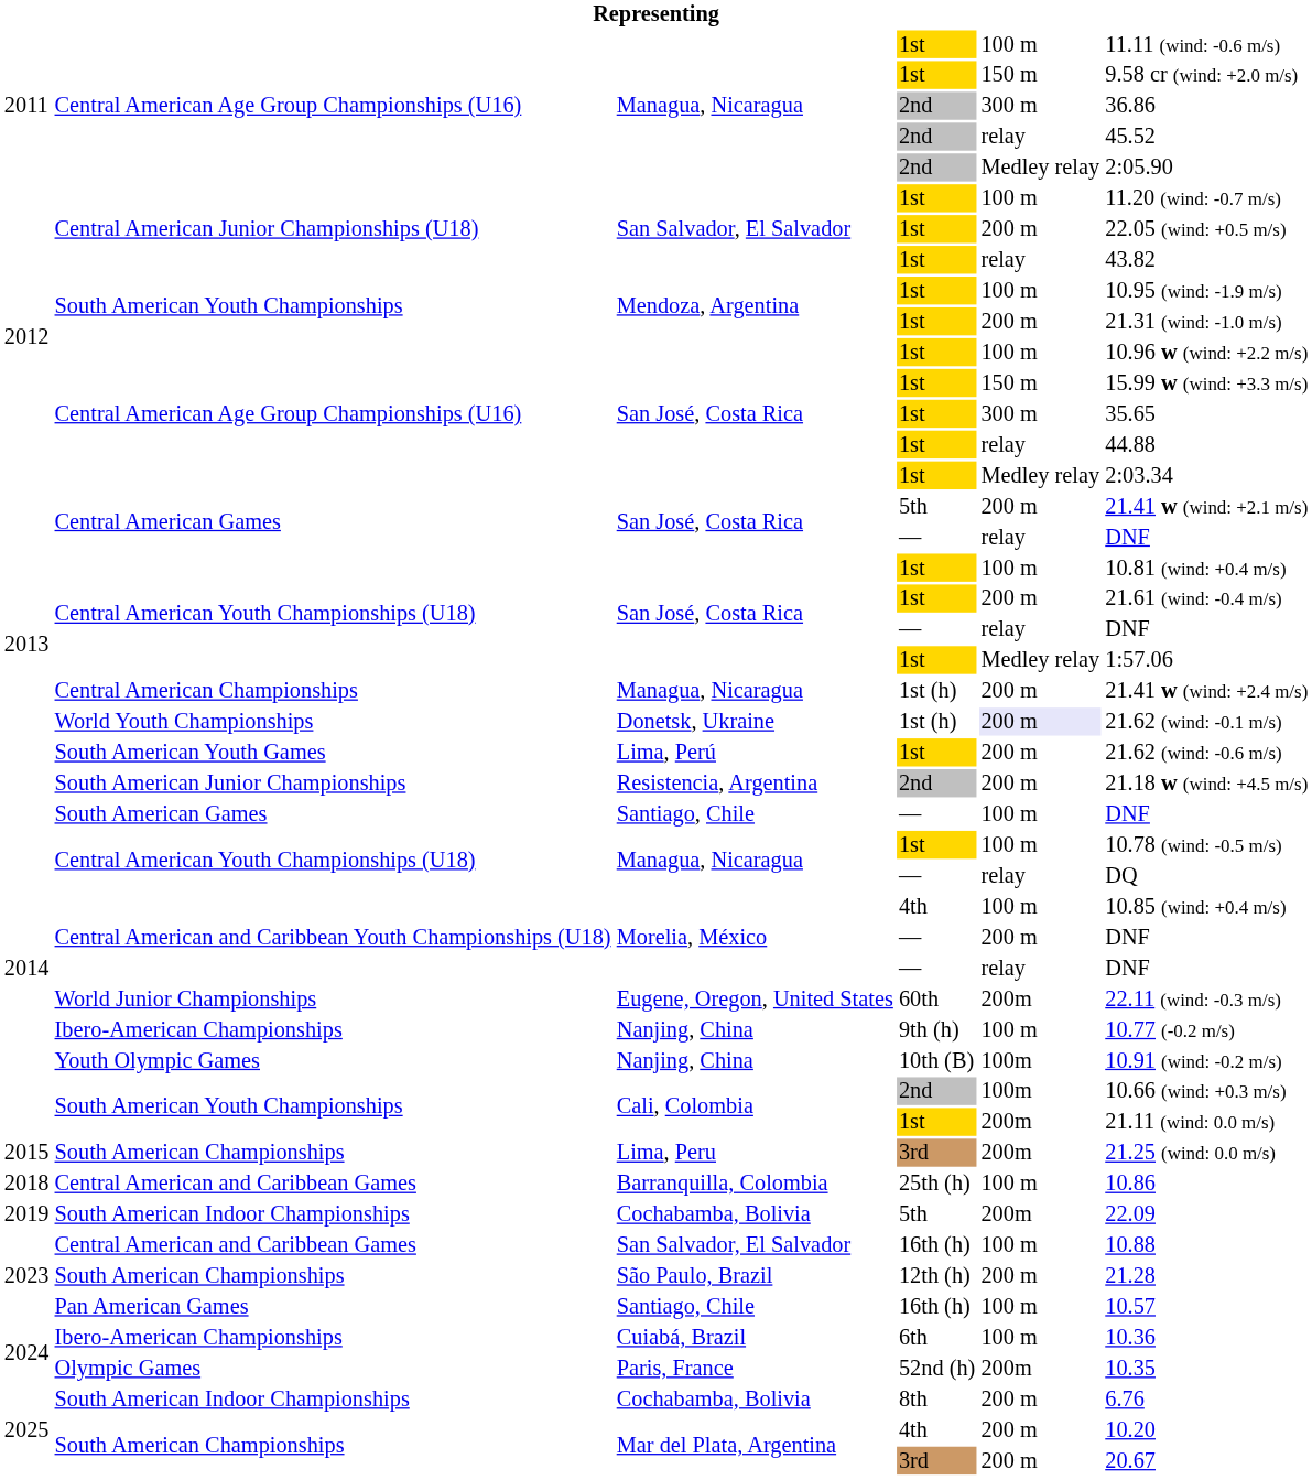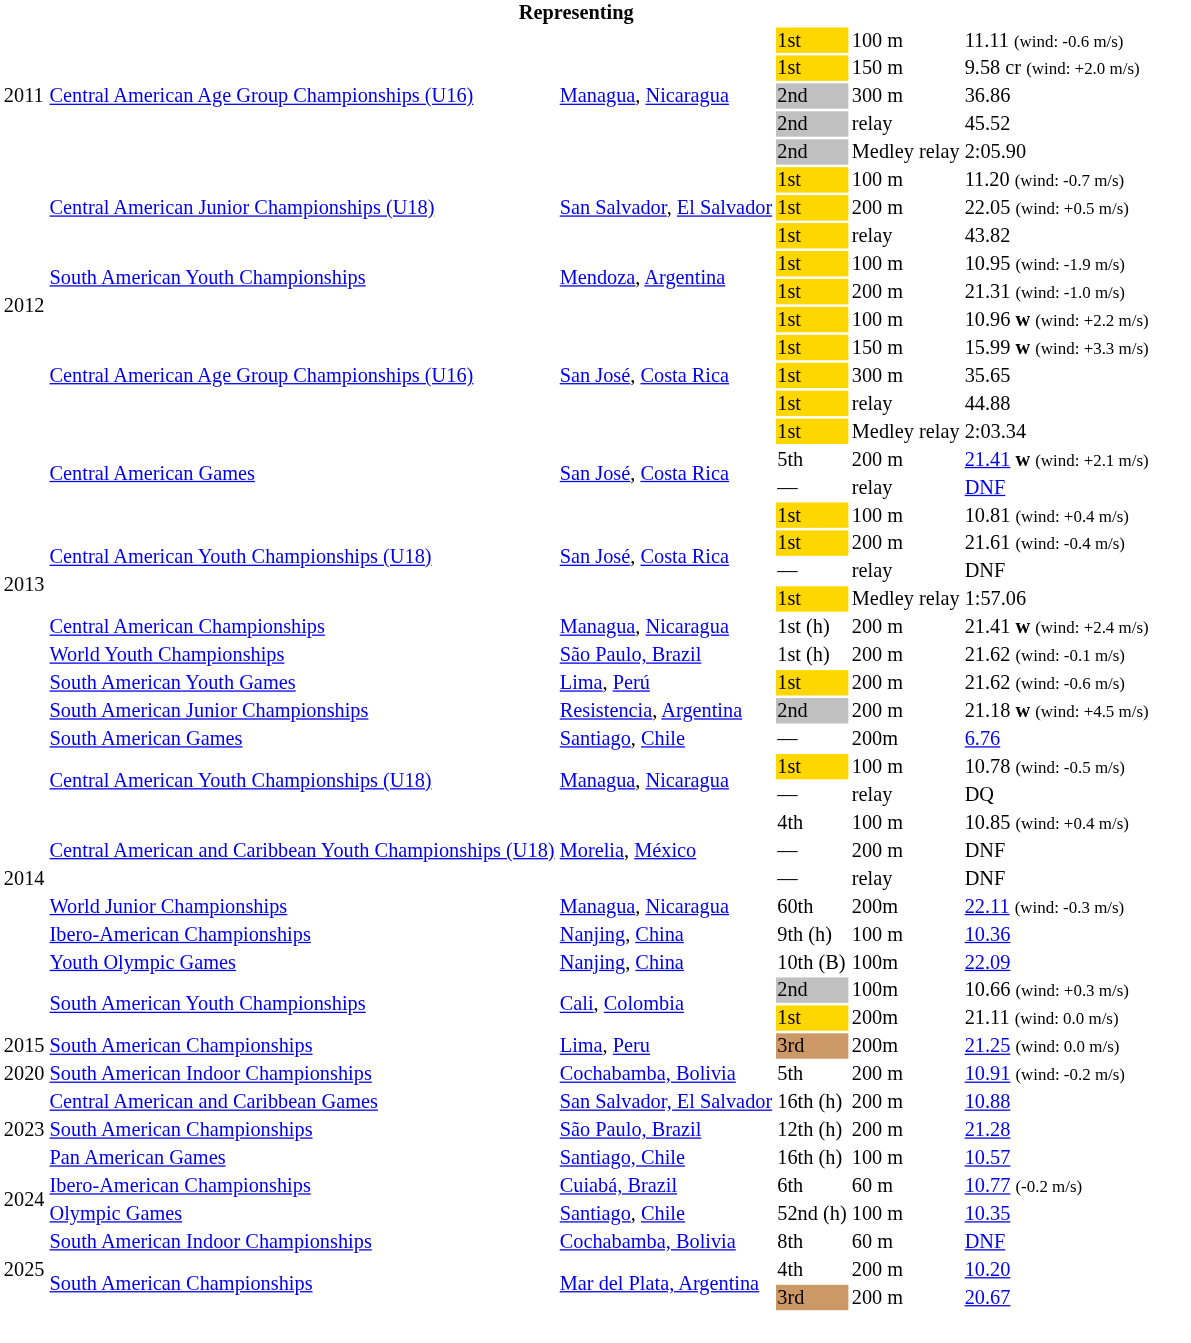 <table>
 <tr>
 <th colspan="6">Representing </th>
 </tr>
 <tr>
 <td rowspan=5>2011</td>
 <td rowspan=5><a href='#'>Central American Age Group Championships (U16)</a></td>
 <td rowspan=5><a href='#'>Managua</a>, <a href='#'>Nicaragua</a></td>
 <td bgcolor=gold>1st</td>
 <td>100 m</td>
 <td>11.11 <small>(wind: -0.6 m/s)</small></td>
 </tr>
 <tr>
 <td bgcolor=gold>1st</td>
 <td>150 m</td>
 <td>9.58 cr <small>(wind: +2.0 m/s)</small></td>
 </tr>
 <tr>
 <td bgcolor=silver>2nd</td>
 <td>300 m</td>
 <td>36.86</td>
 </tr>
 <tr>
 <td bgcolor=silver>2nd</td>
 <td> relay</td>
 <td>45.52</td>
 </tr>
 <tr>
 <td bgcolor=silver>2nd</td>
 <td>Medley relay</td>
 <td>2:05.90</td>
 </tr>
 <tr>
 <td rowspan=10>2012</td>
 <td rowspan=3><a href='#'>Central American Junior Championships (U18)</a></td>
 <td rowspan=3><a href='#'>San Salvador</a>, <a href='#'>El Salvador</a></td>
 <td bgcolor=gold>1st</td>
 <td>100 m</td>
 <td>11.20 <small>(wind: -0.7 m/s)</small></td>
 </tr>
 <tr>
 <td bgcolor=gold>1st</td>
 <td>200 m</td>
 <td>22.05 <small>(wind: +0.5 m/s)</small></td>
 </tr>
 <tr>
 <td bgcolor=gold>1st</td>
 <td> relay</td>
 <td>43.82</td>
 </tr>
 <tr>
 <td rowspan=2><a href='#'>South American Youth Championships</a></td>
 <td rowspan=2><a href='#'>Mendoza</a>, <a href='#'>Argentina</a></td>
 <td bgcolor=gold>1st</td>
 <td>100 m</td>
 <td>10.95 <small>(wind: -1.9 m/s)</small></td>
 </tr>
 <tr>
 <td bgcolor=gold>1st</td>
 <td>200 m</td>
 <td>21.31 <small>(wind: -1.0 m/s)</small></td>
 </tr>
 <tr>
 <td rowspan=5><a href='#'>Central American Age Group Championships (U16)</a></td>
 <td rowspan=5><a href='#'>San José</a>, <a href='#'>Costa Rica</a></td>
 <td bgcolor=gold>1st</td>
 <td>100 m</td>
 <td>10.96 <strong>w</strong> <small>(wind: +2.2 m/s)</small></td>
 </tr>
 <tr>
 <td bgcolor=gold>1st</td>
 <td>150 m</td>
 <td>15.99 <strong>w</strong> <small>(wind: +3.3 m/s)</small></td>
 </tr>
 <tr>
 <td bgcolor=gold>1st</td>
 <td>300 m</td>
 <td>35.65</td>
 </tr>
 <tr>
 <td bgcolor=gold>1st</td>
 <td> relay</td>
 <td>44.88</td>
 </tr>
 <tr>
 <td bgcolor=gold>1st</td>
 <td>Medley relay</td>
 <td>2:03.34</td>
 </tr>
 <tr>
 <td rowspan=10>2013</td>
 <td rowspan=2><a href='#'>Central American Games</a></td>
 <td rowspan=2><a href='#'>San José</a>, <a href='#'>Costa Rica</a></td>
 <td>5th</td>
 <td>200 m</td>
 <td><a href='#'>21.41</a> <strong>w</strong> <small>(wind: +2.1 m/s)</small></td>
 </tr>
 <tr>
 <td>—</td>
 <td> relay</td>
 <td><a href='#'>DNF</a></td>
 </tr>
 <tr>
 <td rowspan=4><a href='#'>Central American Youth Championships (U18)</a></td>
 <td rowspan=4><a href='#'>San José</a>, <a href='#'>Costa Rica</a></td>
 <td bgcolor=gold>1st</td>
 <td>100 m</td>
 <td>10.81 <small>(wind: +0.4 m/s)</small></td>
 </tr>
 <tr>
 <td bgcolor=gold>1st</td>
 <td>200 m</td>
 <td>21.61 <small>(wind: -0.4 m/s)</small></td>
 </tr>
 <tr>
 <td>—</td>
 <td> relay</td>
 <td>DNF</td>
 </tr>
 <tr>
 <td bgcolor=gold>1st</td>
 <td>Medley relay</td>
 <td>1:57.06</td>
 </tr>
 <tr>
 <td><a href='#'>Central American Championships</a></td>
 <td><a href='#'>Managua</a>, <a href='#'>Nicaragua</a></td>
 <td>1st (h) </td>
 <td>200 m</td>
 <td>21.41 <strong>w</strong> <small>(wind: +2.4 m/s)</small></td>
 </tr>
 <tr>
 <td><a href='#'>World Youth Championships</a></td>
-<td><a href='#'>Donetsk</a>, <a href='#'>Ukraine</a></td>
+<td><a href='#'>São Paulo, Brazil</a></td>
 <td>1st (h) </td>
-<td style="background: lavender;">200 m</td>
+<td>200 m</td>
 <td>21.62 <small>(wind: -0.1 m/s)</small></td>
 </tr>
 <tr>
 <td><a href='#'>South American Youth Games</a></td>
 <td><a href='#'>Lima</a>, <a href='#'>Perú</a></td>
 <td bgcolor=gold>1st</td>
 <td>200 m</td>
 <td>21.62 <small>(wind: -0.6 m/s)</small></td>
 </tr>
 <tr>
 <td><a href='#'>South American Junior Championships</a></td>
 <td><a href='#'>Resistencia</a>, <a href='#'>Argentina</a></td>
 <td bgcolor=silver>2nd</td>
 <td>200 m</td>
 <td>21.18 <strong>w</strong> <small>(wind: +4.5 m/s)</small></td>
 </tr>
 <tr>
 <td rowspan=11>2014</td>
 <td><a href='#'>South American Games</a></td>
 <td><a href='#'>Santiago</a>, <a href='#'>Chile</a></td>
 <td>—</td>
-<td>100 m</td>
-<td><a href='#'>DNF</a></td>
+<td>200m</td>
+<td><a href='#'>6.76</a></td>
 </tr>
 <tr>
 <td rowspan=2><a href='#'>Central American Youth Championships (U18)</a></td>
 <td rowspan=2><a href='#'>Managua</a>, <a href='#'>Nicaragua</a></td>
 <td bgcolor=gold>1st</td>
 <td>100 m</td>
 <td>10.78 <small>(wind: -0.5 m/s)</small></td>
 </tr>
 <tr>
 <td>—</td>
 <td> relay</td>
 <td>DQ</td>
 </tr>
 <tr>
 <td rowspan=3><a href='#'>Central American and Caribbean Youth Championships (U18)</a></td>
 <td rowspan=3><a href='#'>Morelia</a>, <a href='#'>México</a></td>
 <td>4th</td>
 <td>100 m</td>
 <td>10.85 <small>(wind: +0.4 m/s)</small></td>
 </tr>
 <tr>
 <td>—</td>
 <td>200 m</td>
 <td>DNF</td>
 </tr>
 <tr>
 <td>—</td>
 <td> relay</td>
 <td>DNF</td>
 </tr>
 <tr>
 <td><a href='#'>World Junior Championships</a></td>
-<td><a href='#'>Eugene, Oregon</a>, <a href='#'>United States</a></td>
+<td><a href='#'>Managua</a>, <a href='#'>Nicaragua</a></td>
 <td>60th</td>
 <td>200m</td>
 <td><a href='#'>22.11</a> <small>(wind: -0.3 m/s)</small></td>
 </tr>
 <tr>
 <td><a href='#'>Ibero-American Championships</a></td>
 <td><a href='#'>Nanjing</a>, <a href='#'>China</a></td>
 <td>9th (h)</td>
 <td>100 m</td>
-<td><a href='#'>10.77</a> <small>(-0.2 m/s)</small></td>
+<td><a href='#'>10.36</a></td>
 </tr>
 <tr>
 <td><a href='#'>Youth Olympic Games</a></td>
 <td><a href='#'>Nanjing</a>, <a href='#'>China</a></td>
 <td>10th (B)</td>
 <td>100m</td>
-<td><a href='#'>10.91</a> <small>(wind: -0.2 m/s)</small></td>
+<td><a href='#'>22.09</a></td>
 </tr>
 <tr>
 <td rowspan=2><a href='#'>South American Youth Championships</a></td>
 <td rowspan=2><a href='#'>Cali</a>, <a href='#'>Colombia</a></td>
 <td bgcolor=silver>2nd</td>
 <td>100m</td>
 <td>10.66 <small>(wind: +0.3 m/s)</small></td>
 </tr>
 <tr>
 <td bgcolor=gold>1st</td>
 <td>200m</td>
 <td>21.11 <small>(wind: 0.0 m/s)</small></td>
 </tr>
 <tr>
 <td>2015</td>
 <td><a href='#'>South American Championships</a></td>
 <td><a href='#'>Lima</a>, <a href='#'>Peru</a></td>
 <td bgcolor="cc9966">3rd</td>
 <td>200m</td>
 <td><a href='#'>21.25</a> <small>(wind: 0.0 m/s)</small></td>
 </tr>
 <tr>
-<td>2018</td>
-<td><a href='#'>Central American and Caribbean Games</a></td>
-<td><a href='#'>Barranquilla, Colombia</a></td>
-<td>25th (h)</td>
-<td>100 m</td>
-<td><a href='#'>10.86</a></td>
-</tr>
-<tr>
-<td>2019</td>
+<td>2020</td>
 <td><a href='#'>South American Indoor Championships</a></td>
 <td><a href='#'>Cochabamba, Bolivia</a></td>
 <td>5th</td>
-<td>200m</td>
-<td><a href='#'>22.09</a></td>
+<td>200 m</td>
+<td><a href='#'>10.91</a> <small>(wind: -0.2 m/s)</small></td>
 </tr>
 <tr>
 <td rowspan=3>2023</td>
 <td><a href='#'>Central American and Caribbean Games</a></td>
 <td><a href='#'>San Salvador, El Salvador</a></td>
 <td>16th (h)</td>
-<td>100 m</td>
+<td>200 m</td>
 <td><a href='#'>10.88</a></td>
 </tr>
 <tr>
 <td><a href='#'>South American Championships</a></td>
 <td><a href='#'>São Paulo, Brazil</a></td>
 <td>12th (h)</td>
 <td>200 m</td>
 <td><a href='#'>21.28</a></td>
 </tr>
 <tr>
 <td><a href='#'>Pan American Games</a></td>
 <td><a href='#'>Santiago, Chile</a></td>
 <td>16th (h)</td>
 <td>100 m</td>
 <td><a href='#'>10.57</a></td>
 </tr>
 <tr>
 <td rowspan=2>2024</td>
 <td><a href='#'>Ibero-American Championships</a></td>
 <td><a href='#'>Cuiabá, Brazil</a></td>
 <td>6th</td>
-<td>100 m</td>
-<td><a href='#'>10.36</a></td>
+<td>60 m</td>
+<td><a href='#'>10.77</a> <small>(-0.2 m/s)</small></td>
 </tr>
 <tr>
 <td><a href='#'>Olympic Games</a></td>
-<td><a href='#'>Paris, France</a></td>
+<td><a href='#'>Santiago</a>, <a href='#'>Chile</a></td>
 <td>52nd (h)</td>
-<td>200m</td>
+<td>100 m</td>
 <td><a href='#'>10.35</a></td>
 </tr>
 <tr>
 <td rowspan=3>2025</td>
 <td><a href='#'>South American Indoor Championships</a></td>
 <td><a href='#'>Cochabamba, Bolivia</a></td>
 <td>8th</td>
-<td>200 m</td>
-<td><a href='#'>6.76</a></td>
+<td>60 m</td>
+<td><a href='#'>DNF</a></td>
 </tr>
 <tr>
 <td rowspan=2><a href='#'>South American Championships</a></td>
 <td rowspan=2><a href='#'>Mar del Plata, Argentina</a></td>
 <td>4th</td>
 <td>200 m</td>
 <td><a href='#'>10.20</a></td>
 </tr>
 <tr>
 <td bgcolor=cc9966>3rd</td>
 <td>200 m</td>
 <td><a href='#'>20.67</a></td>
 </tr>
 </table>
